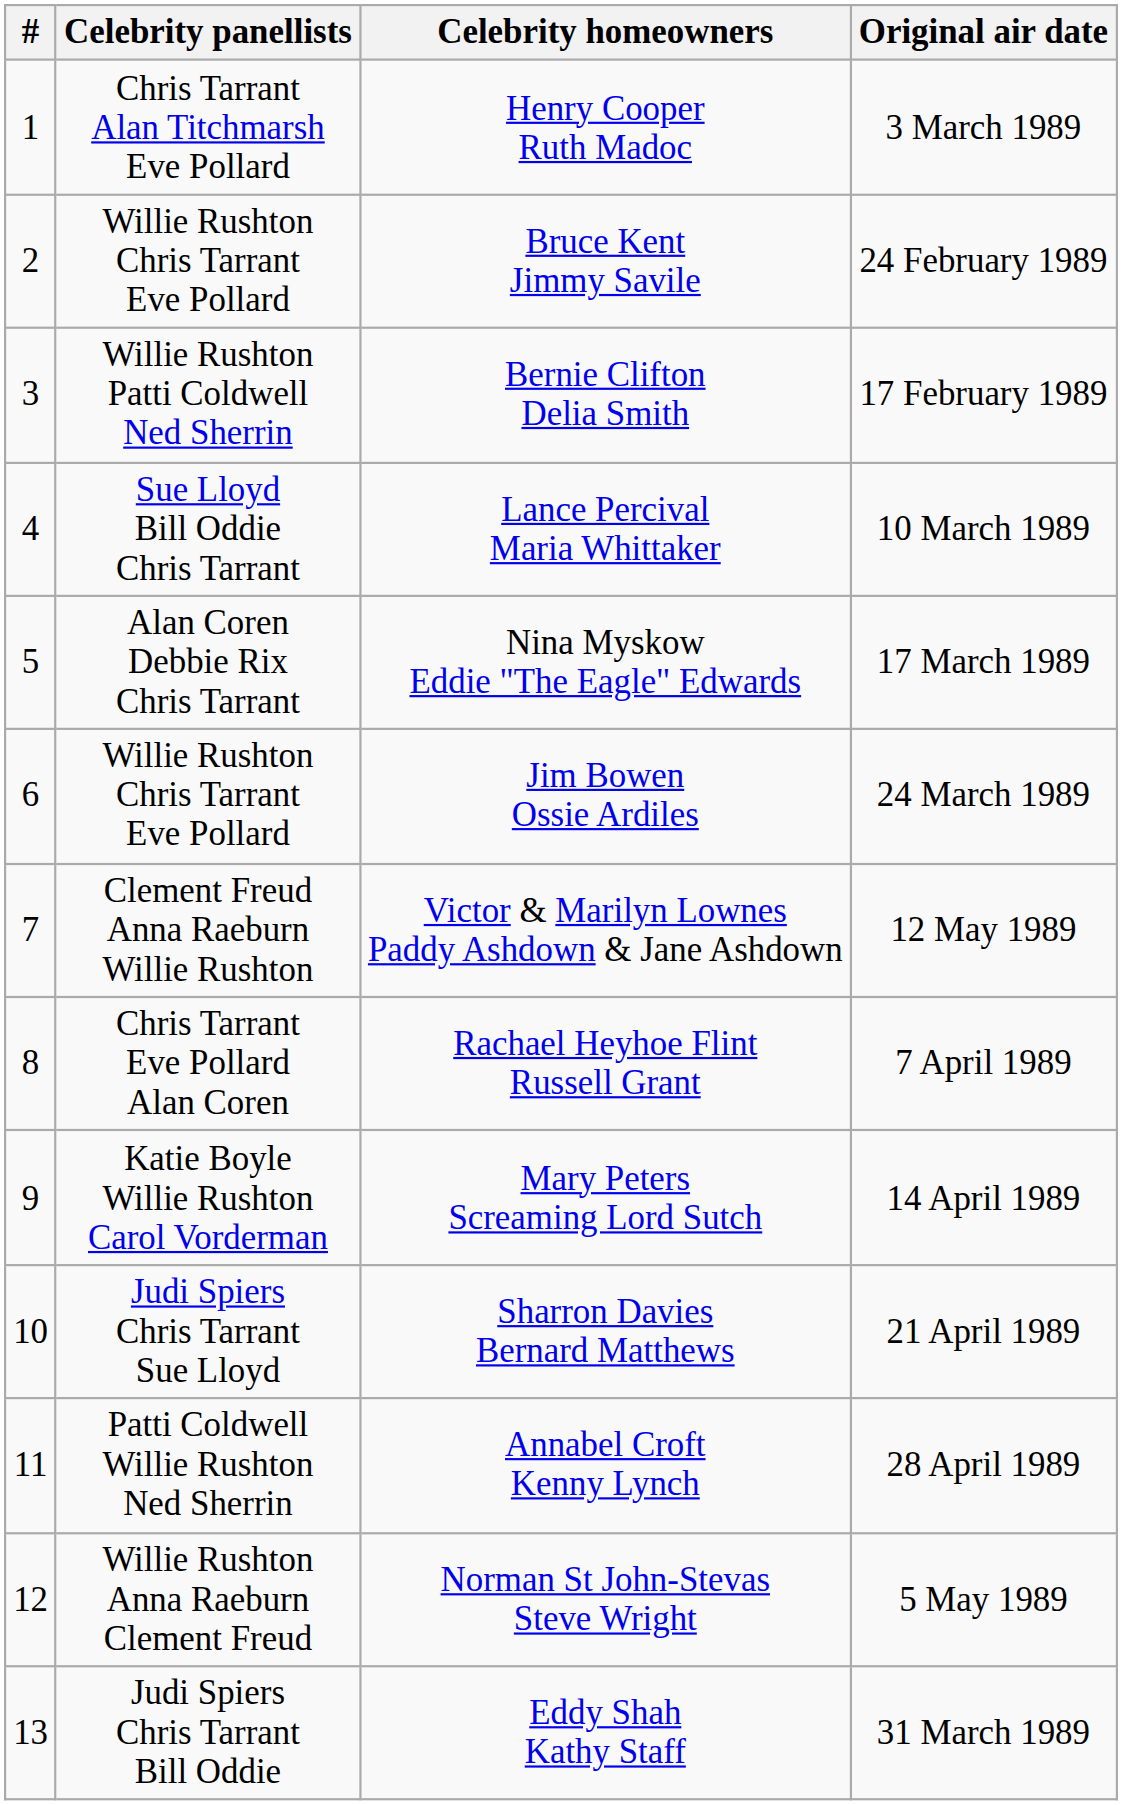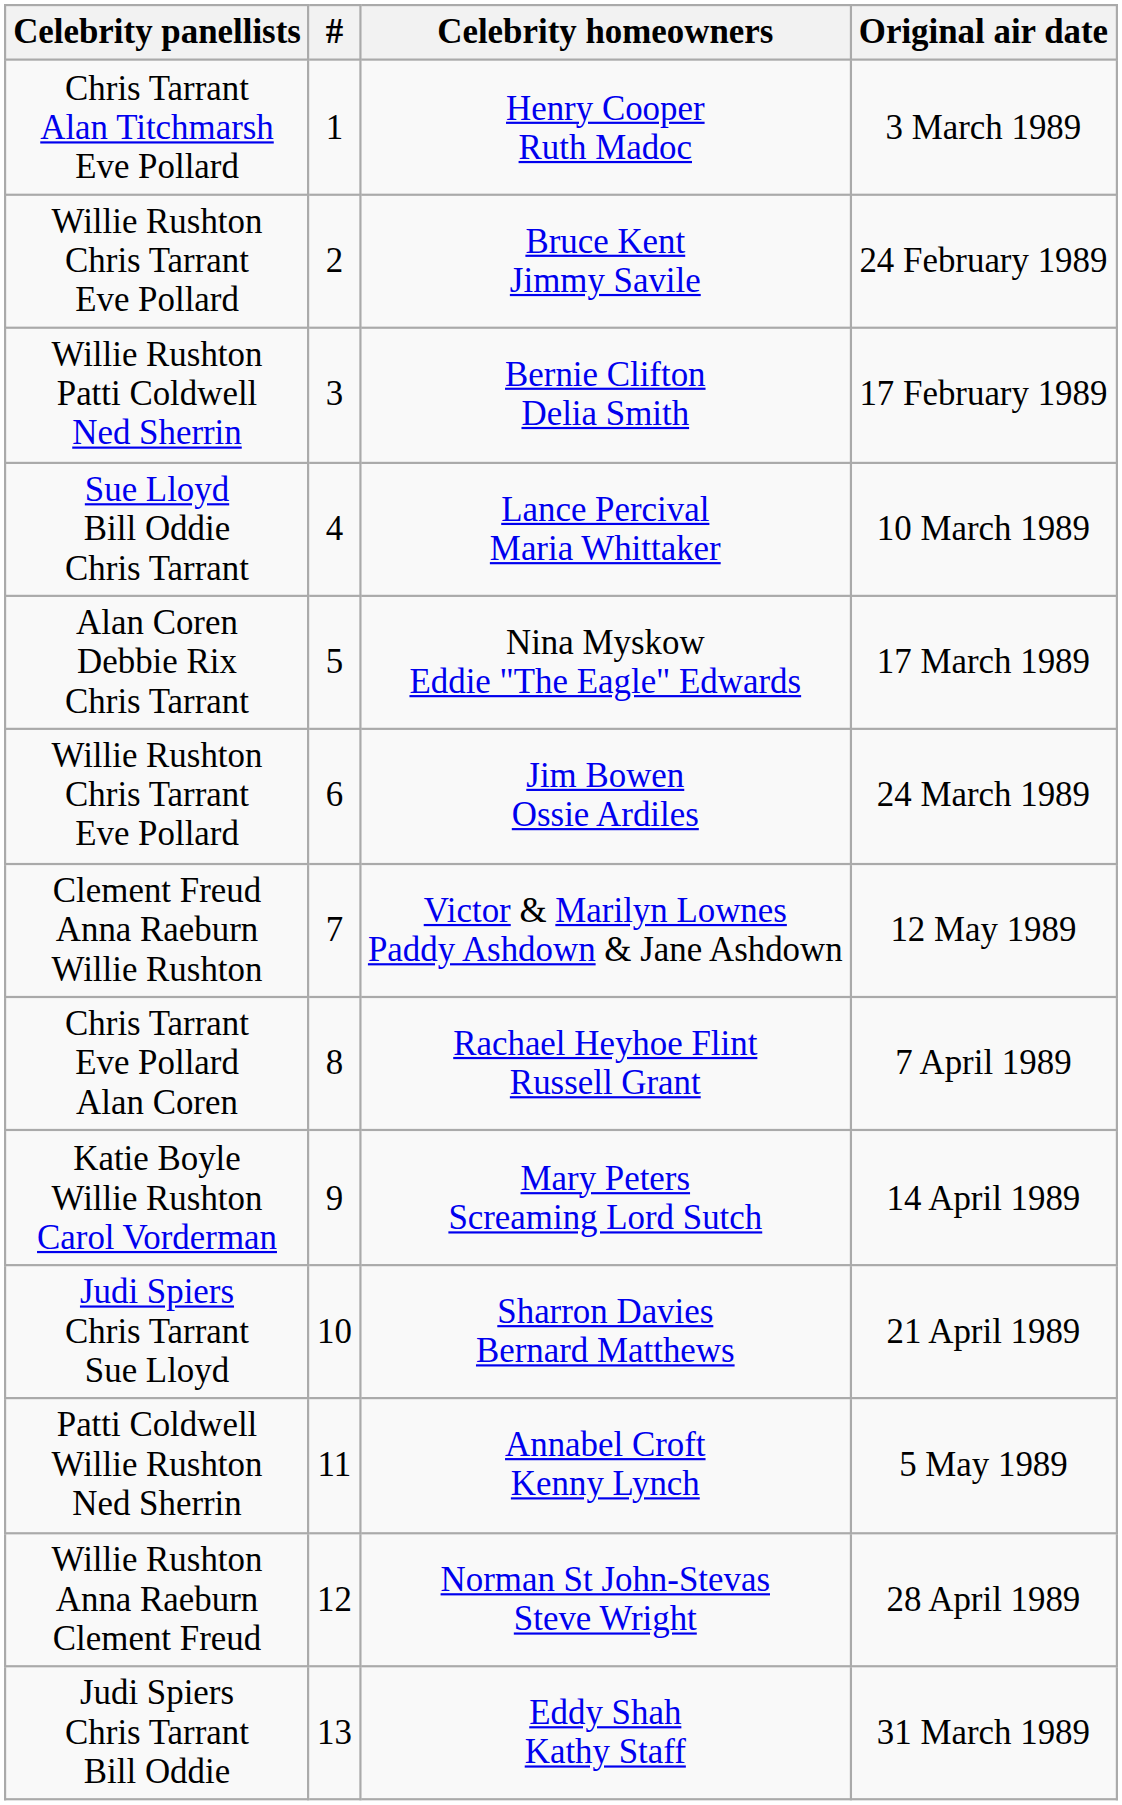 <table class="wikitable" style="text-align:center">
 <tr>
+<th>Celebrity panellists</th>
 <th>#</th>
-<th>Celebrity panellists</th>
 <th>Celebrity homeowners</th>
 <th>Original air date</th>
 </tr>
 <tr>
+<td>Chris Tarrant<br><a href='#'>Alan Titchmarsh</a><br>Eve Pollard</td>
 <td>1</td>
-<td>Chris Tarrant<br><a href='#'>Alan Titchmarsh</a><br>Eve Pollard</td>
 <td><a href='#'>Henry Cooper</a><br><a href='#'>Ruth Madoc</a></td>
 <td>3 March 1989</td>
 </tr>
 <tr>
+<td>Willie Rushton<br>Chris Tarrant<br>Eve Pollard</td>
 <td>2</td>
-<td>Willie Rushton<br>Chris Tarrant<br>Eve Pollard</td>
 <td><a href='#'>Bruce Kent</a><br><a href='#'>Jimmy Savile</a></td>
 <td>24 February 1989</td>
 </tr>
 <tr>
+<td>Willie Rushton<br>Patti Coldwell<br><a href='#'>Ned Sherrin</a></td>
 <td>3</td>
-<td>Willie Rushton<br>Patti Coldwell<br><a href='#'>Ned Sherrin</a></td>
 <td><a href='#'>Bernie Clifton</a><br><a href='#'>Delia Smith</a></td>
 <td>17 February 1989</td>
 </tr>
 <tr>
+<td><a href='#'>Sue Lloyd</a><br>Bill Oddie<br>Chris Tarrant</td>
 <td>4</td>
-<td><a href='#'>Sue Lloyd</a><br>Bill Oddie<br>Chris Tarrant</td>
 <td><a href='#'>Lance Percival</a><br><a href='#'>Maria Whittaker</a></td>
 <td>10 March 1989</td>
 </tr>
 <tr>
+<td>Alan Coren<br>Debbie Rix<br>Chris Tarrant</td>
 <td>5</td>
-<td>Alan Coren<br>Debbie Rix<br>Chris Tarrant</td>
 <td>Nina Myskow<br><a href='#'>Eddie "The Eagle" Edwards</a></td>
 <td>17 March 1989</td>
 </tr>
 <tr>
+<td>Willie Rushton<br>Chris Tarrant<br>Eve Pollard</td>
 <td>6</td>
-<td>Willie Rushton<br>Chris Tarrant<br>Eve Pollard</td>
 <td><a href='#'>Jim Bowen</a><br><a href='#'>Ossie Ardiles</a></td>
 <td>24 March 1989</td>
 </tr>
 <tr>
+<td>Clement Freud<br>Anna Raeburn<br>Willie Rushton</td>
 <td>7</td>
-<td>Clement Freud<br>Anna Raeburn<br>Willie Rushton</td>
 <td><a href='#'>Victor</a> & <a href='#'>Marilyn Lownes</a><br><a href='#'>Paddy Ashdown</a> & Jane Ashdown</td>
 <td>12 May 1989</td>
 </tr>
 <tr>
+<td>Chris Tarrant<br>Eve Pollard<br>Alan Coren</td>
 <td>8</td>
-<td>Chris Tarrant<br>Eve Pollard<br>Alan Coren</td>
 <td><a href='#'>Rachael Heyhoe Flint</a><br><a href='#'>Russell Grant</a></td>
 <td>7 April 1989</td>
 </tr>
 <tr>
+<td>Katie Boyle<br>Willie Rushton<br><a href='#'>Carol Vorderman</a></td>
 <td>9</td>
-<td>Katie Boyle<br>Willie Rushton<br><a href='#'>Carol Vorderman</a></td>
 <td><a href='#'>Mary Peters</a><br><a href='#'>Screaming Lord Sutch</a></td>
 <td>14 April 1989</td>
 </tr>
 <tr>
+<td><a href='#'>Judi Spiers</a><br>Chris Tarrant<br>Sue Lloyd</td>
 <td>10</td>
-<td><a href='#'>Judi Spiers</a><br>Chris Tarrant<br>Sue Lloyd</td>
 <td><a href='#'>Sharron Davies</a><br><a href='#'>Bernard Matthews</a></td>
 <td>21 April 1989</td>
 </tr>
 <tr>
+<td>Patti Coldwell<br>Willie Rushton<br>Ned Sherrin</td>
 <td>11</td>
-<td>Patti Coldwell<br>Willie Rushton<br>Ned Sherrin</td>
 <td><a href='#'>Annabel Croft</a><br><a href='#'>Kenny Lynch</a></td>
+<td>5 May 1989</td>
+</tr>
+<tr>
+<td>Willie Rushton<br>Anna Raeburn<br>Clement Freud</td>
+<td>12</td>
+<td><a href='#'>Norman St John-Stevas</a><br><a href='#'>Steve Wright</a></td>
 <td>28 April 1989</td>
 </tr>
 <tr>
-<td>12</td>
-<td>Willie Rushton<br>Anna Raeburn<br>Clement Freud</td>
-<td><a href='#'>Norman St John-Stevas</a><br><a href='#'>Steve Wright</a></td>
-<td>5 May 1989</td>
-</tr>
-<tr>
+<td>Judi Spiers<br>Chris Tarrant<br>Bill Oddie</td>
 <td>13</td>
-<td>Judi Spiers<br>Chris Tarrant<br>Bill Oddie</td>
 <td><a href='#'>Eddy Shah</a><br><a href='#'>Kathy Staff</a></td>
 <td>31 March 1989</td>
 </tr>
 </table>
